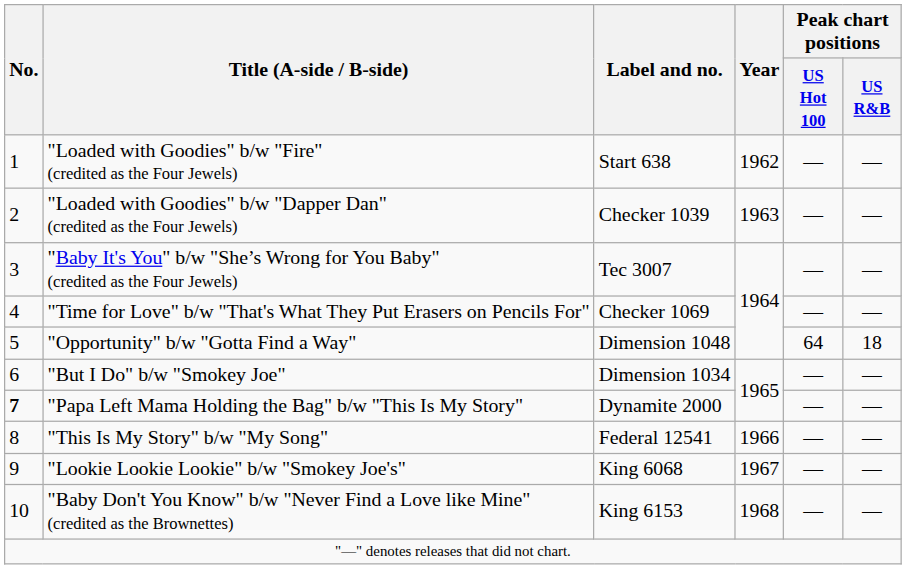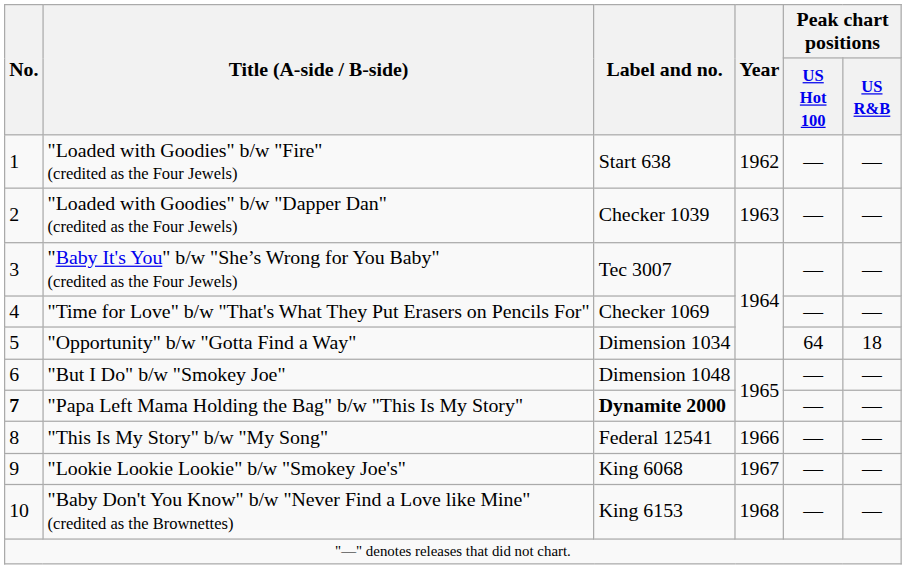 <table class="wikitable">
 <tr>
 <th scope="col" rowspan="2">No.</th>
 <th scope="col" rowspan="2">Title (A-side / B-side)</th>
 <th scope="col" rowspan="2">Label and no.</th>
 <th scope="col" rowspan="2">Year</th>
 <th scope="col" colspan="2">Peak chart positions</th>
 </tr>
 <tr>
 <th style="width:40px;"><small><a href='#'>US Hot 100</a></small><br></th>
 <th style="width:40px;"><small><a href='#'>US R&B</a></small><br></th>
 </tr>
 <tr>
 <td>1</td>
 <td>"Loaded with Goodies" b/w "Fire" <br><small>(credited as the Four Jewels)</small></td>
 <td>Start 638</td>
 <td>1962</td>
 <td align=center>—</td>
 <td align=center>—</td>
 </tr>
 <tr>
 <td>2</td>
 <td>"Loaded with Goodies" b/w "Dapper Dan" <br><small>(credited as the Four Jewels)</small></td>
 <td>Checker 1039</td>
 <td>1963</td>
 <td align=center>—</td>
 <td align=center>—</td>
 </tr>
 <tr>
 <td>3</td>
 <td>"<a href='#'>Baby It's You</a>" b/w "She’s Wrong for You Baby" <br><small>(credited as the Four Jewels)</small></td>
 <td>Tec 3007</td>
 <td rowspan=3>1964</td>
 <td align=center>—</td>
 <td align=center>—</td>
 </tr>
 <tr>
 <td>4</td>
 <td>"Time for Love" b/w "That's What They Put Erasers on Pencils For"</td>
 <td>Checker 1069</td>
 <td align=center>—</td>
 <td align=center>—</td>
 </tr>
 <tr>
 <td>5</td>
 <td>"Opportunity" b/w "Gotta Find a Way"</td>
-<td>Dimension 1048</td>
+<td>Dimension 1034</td>
 <td align=center>64</td>
 <td align=center>18</td>
 </tr>
 <tr>
 <td>6</td>
 <td>"But I Do" b/w "Smokey Joe"</td>
-<td>Dimension 1034</td>
+<td>Dimension 1048</td>
 <td rowspan=2>1965</td>
 <td align=center>—</td>
 <td align=center>—</td>
 </tr>
 <tr>
 <td><strong>7</strong></td>
 <td>"Papa Left Mama Holding the Bag" b/w "This Is My Story"</td>
-<td>Dynamite 2000</td>
+<td><strong>Dynamite 2000</strong></td>
 <td align=center>—</td>
 <td align=center>—</td>
 </tr>
 <tr>
 <td>8</td>
 <td>"This Is My Story" b/w "My Song"</td>
 <td>Federal 12541</td>
 <td>1966</td>
 <td align=center>—</td>
 <td align=center>—</td>
 </tr>
 <tr>
 <td>9</td>
 <td>"Lookie Lookie Lookie" b/w "Smokey Joe's"</td>
 <td>King 6068</td>
 <td>1967</td>
 <td align=center>—</td>
 <td align=center>—</td>
 </tr>
 <tr>
 <td>10</td>
 <td>"Baby Don't You Know" b/w "Never Find a Love like Mine" <br><small>(credited as the Brownettes)</small></td>
 <td>King 6153</td>
 <td>1968</td>
 <td align=center>—</td>
 <td align=center>—</td>
 </tr>
 <tr>
 <td colspan="7" style="text-align:center; font-size:9pt;">"—" denotes releases that did not chart.</td>
 </tr>
 </table>
